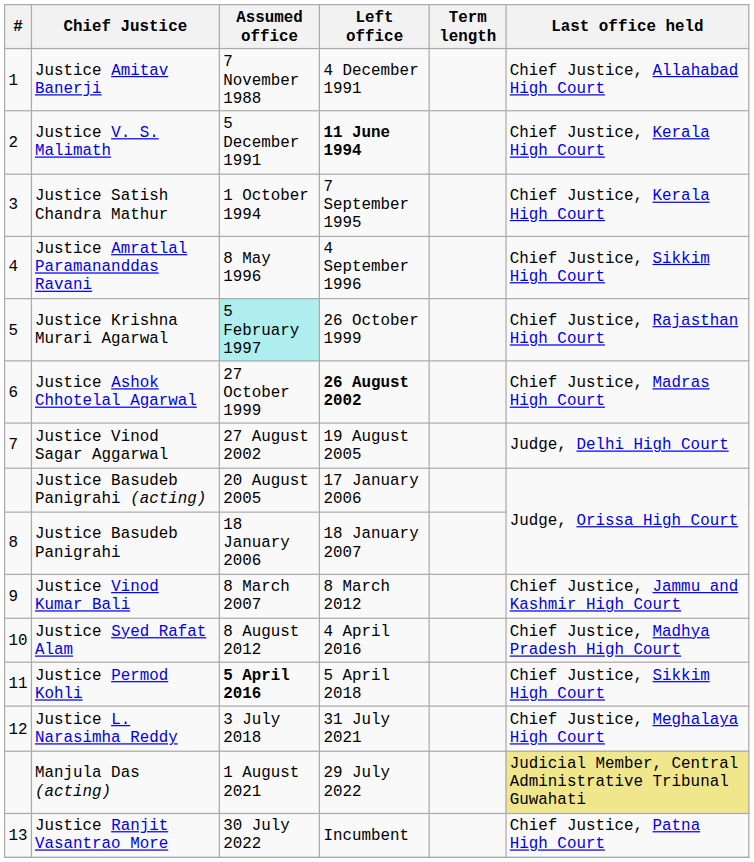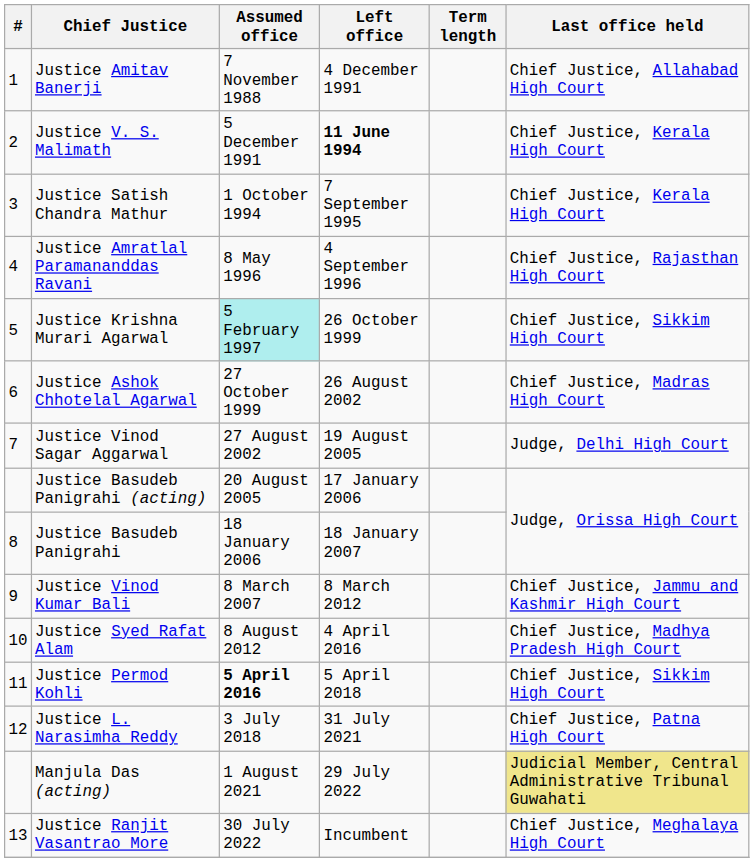 <table class="wikitable">
 <tr>
 <th>#</th>
 <th>Chief Justice</th>
 <th>Assumed office</th>
 <th>Left office</th>
 <th>Term length</th>
 <th>Last office held</th>
 </tr>
 <tr>
 <td>1</td>
 <td>Justice <a href='#'>Amitav Banerji</a></td>
 <td>7 November 1988</td>
 <td>4 December 1991</td>
 <td></td>
 <td>Chief Justice, <a href='#'>Allahabad High Court</a></td>
 </tr>
 <tr>
 <td>2</td>
 <td>Justice <a href='#'>V. S. Malimath</a></td>
 <td>5 December 1991</td>
 <td><strong>11 June 1994</strong></td>
 <td></td>
 <td>Chief Justice, <a href='#'>Kerala High Court</a></td>
 </tr>
 <tr>
 <td>3</td>
 <td>Justice Satish Chandra Mathur</td>
 <td>1 October 1994</td>
 <td>7 September 1995</td>
 <td></td>
 <td>Chief Justice, <a href='#'>Kerala High Court</a></td>
 </tr>
 <tr>
 <td>4</td>
 <td>Justice <a href='#'>Amratlal Paramananddas Ravani</a></td>
 <td>8 May 1996</td>
 <td>4 September 1996</td>
 <td></td>
-<td>Chief Justice, <a href='#'>Sikkim High Court</a></td>
+<td>Chief Justice, <a href='#'>Rajasthan High Court</a></td>
 </tr>
 <tr>
 <td>5</td>
 <td>Justice Krishna Murari Agarwal</td>
 <td style="background: paleturquoise;">5 February 1997</td>
 <td>26 October 1999</td>
 <td></td>
-<td>Chief Justice, <a href='#'>Rajasthan High Court</a></td>
+<td>Chief Justice, <a href='#'>Sikkim High Court</a></td>
 </tr>
 <tr>
 <td>6</td>
 <td>Justice <a href='#'>Ashok Chhotelal Agarwal</a></td>
 <td>27 October 1999</td>
-<td><strong>26 August 2002</strong></td>
+<td>26 August 2002</td>
 <td></td>
 <td>Chief Justice, <a href='#'>Madras High Court</a></td>
 </tr>
 <tr>
 <td>7</td>
 <td>Justice Vinod Sagar Aggarwal</td>
 <td>27 August 2002</td>
 <td>19 August 2005</td>
 <td></td>
 <td>Judge, <a href='#'>Delhi High Court</a></td>
 </tr>
 <tr>
 <td></td>
 <td>Justice Basudeb Panigrahi <em>(acting)</em></td>
 <td>20 August 2005</td>
 <td>17 January 2006</td>
 <td></td>
 <td rowspan="2">Judge, <a href='#'>Orissa High Court</a></td>
 </tr>
 <tr>
 <td>8</td>
 <td>Justice Basudeb Panigrahi</td>
 <td>18 January 2006</td>
 <td>18 January 2007</td>
 <td></td>
 </tr>
 <tr>
 <td>9</td>
 <td>Justice <a href='#'>Vinod Kumar Bali</a></td>
 <td>8 March 2007</td>
 <td>8 March 2012</td>
 <td></td>
 <td>Chief Justice, <a href='#'>Jammu and Kashmir High Court</a></td>
 </tr>
 <tr>
 <td>10</td>
 <td>Justice <a href='#'>Syed Rafat Alam</a></td>
 <td>8 August 2012</td>
 <td>4 April 2016</td>
 <td></td>
 <td>Chief Justice, <a href='#'>Madhya Pradesh High Court</a></td>
 </tr>
 <tr>
 <td>11</td>
 <td>Justice <a href='#'>Permod Kohli</a></td>
 <td><strong>5 April 2016</strong></td>
 <td>5 April 2018</td>
 <td></td>
 <td>Chief Justice, <a href='#'>Sikkim High Court</a></td>
 </tr>
 <tr>
 <td>12</td>
 <td>Justice <a href='#'>L. Narasimha Reddy</a></td>
 <td>3 July 2018</td>
 <td>31 July 2021</td>
 <td></td>
-<td>Chief Justice, <a href='#'>Meghalaya High Court</a></td>
+<td>Chief Justice, <a href='#'>Patna High Court</a></td>
 </tr>
 <tr>
 <td></td>
 <td>Manjula Das <em>(acting)</em></td>
 <td>1 August 2021</td>
 <td>29 July 2022</td>
 <td></td>
 <td style="background: khaki;">Judicial Member, Central Administrative Tribunal Guwahati</td>
 </tr>
 <tr>
 <td>13</td>
 <td>Justice <a href='#'>Ranjit Vasantrao More</a></td>
 <td>30 July 2022</td>
 <td>Incumbent</td>
 <td></td>
-<td>Chief Justice, <a href='#'>Patna High Court</a></td>
+<td>Chief Justice, <a href='#'>Meghalaya High Court</a></td>
 </tr>
 <tr>
 </tr>
 </table>
